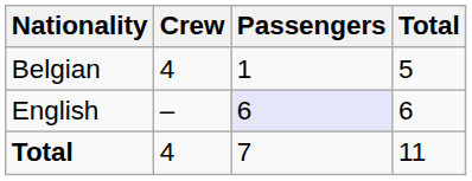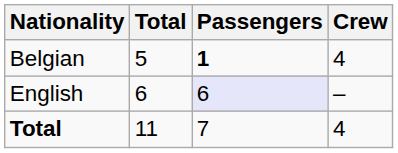 <table class="wikitable">
 <tr>
 <th>Nationality</th>
+<th>Total</th>
+<th>Passengers</th>
 <th>Crew</th>
-<th>Passengers</th>
-<th>Total</th>
 </tr>
 <tr>
 <td>Belgian</td>
+<td>5</td>
+<td><strong>1</strong></td>
 <td>4</td>
-<td>1</td>
-<td>5</td>
 </tr>
 <tr>
 <td>English</td>
+<td>6</td>
+<td style="background: lavender;">6</td>
 <td>–</td>
-<td style="background: lavender;">6</td>
-<td>6</td>
 </tr>
 <tr>
 <td><strong>Total</strong></td>
+<td>11</td>
+<td>7</td>
 <td>4</td>
-<td>7</td>
-<td>11</td>
 </tr>
 </table>
